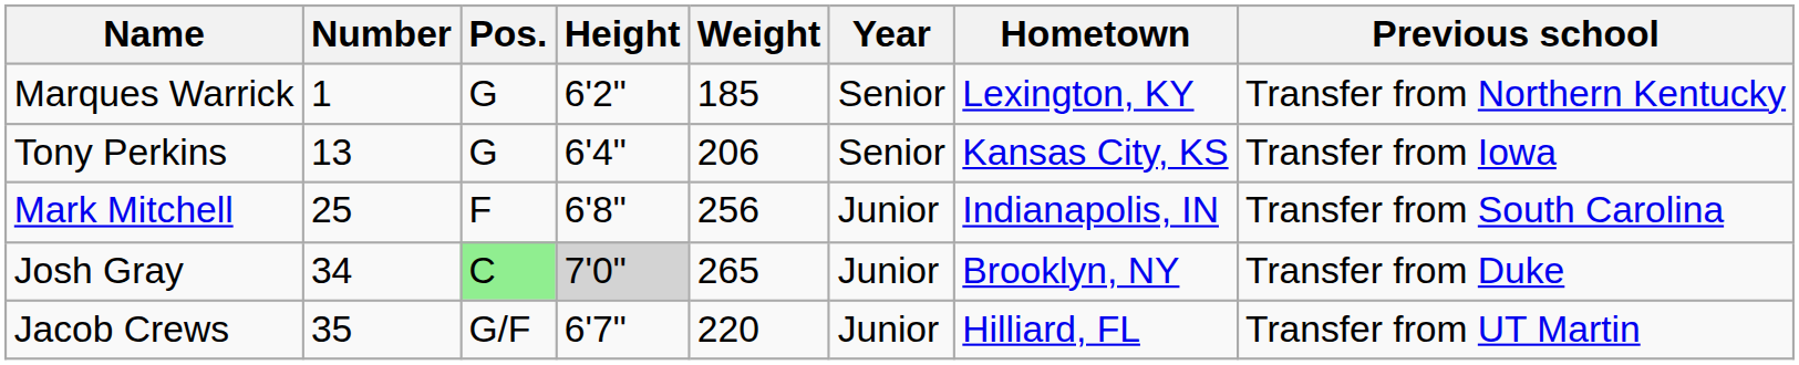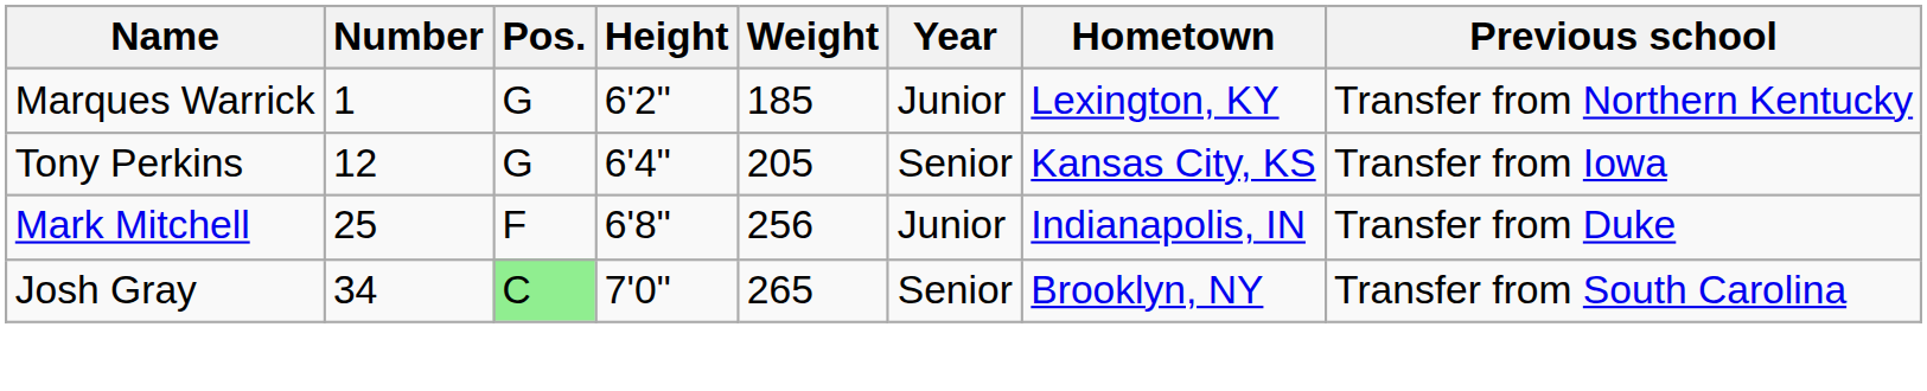 <table class="wikitable sortable" border="1">
 <tr>
 <th>Name</th>
 <th>Number</th>
 <th>Pos.</th>
 <th>Height</th>
 <th>Weight</th>
 <th>Year</th>
 <th>Hometown</th>
 <th class="unsortable">Previous school</th>
 </tr>
 <tr>
 <td>Marques Warrick</td>
 <td>1</td>
 <td>G</td>
 <td>6'2"</td>
 <td>185</td>
-<td>Senior</td>
+<td>Junior</td>
 <td><a href='#'>Lexington, KY</a></td>
 <td>Transfer from <a href='#'>Northern Kentucky</a></td>
 </tr>
 <tr>
 <td>Tony Perkins</td>
-<td>13</td>
+<td>12</td>
 <td>G</td>
 <td>6'4"</td>
-<td>206</td>
+<td>205</td>
 <td>Senior</td>
 <td><a href='#'>Kansas City, KS</a></td>
 <td>Transfer from <a href='#'>Iowa</a></td>
 </tr>
 <tr>
 <td><a href='#'>Mark Mitchell</a></td>
 <td>25</td>
 <td>F</td>
 <td>6'8"</td>
 <td>256</td>
 <td>Junior</td>
 <td><a href='#'>Indianapolis, IN</a></td>
-<td>Transfer from <a href='#'>South Carolina</a></td>
+<td>Transfer from <a href='#'>Duke</a></td>
 </tr>
 <tr>
 <td>Josh Gray</td>
 <td>34</td>
 <td style="background: lightgreen;">C</td>
-<td style="background: lightgrey;">7'0"</td>
+<td>7'0"</td>
 <td>265</td>
-<td>Junior</td>
+<td>Senior</td>
 <td><a href='#'>Brooklyn, NY</a></td>
-<td>Transfer from <a href='#'>Duke</a></td>
-</tr>
-<tr>
-<td>Jacob Crews</td>
-<td>35</td>
-<td>G/F</td>
-<td>6'7"</td>
-<td>220</td>
-<td>Junior</td>
-<td><a href='#'>Hilliard, FL</a></td>
-<td>Transfer from <a href='#'>UT Martin</a></td>
+<td>Transfer from <a href='#'>South Carolina</a></td>
 </tr>
 </table>
